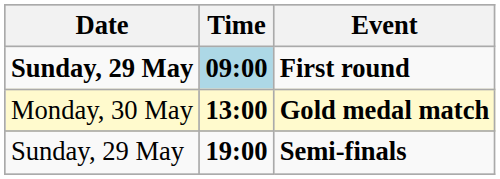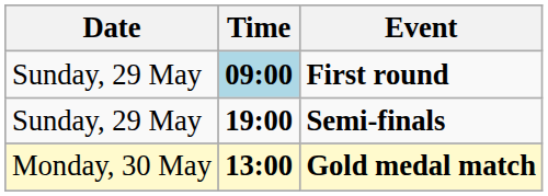 <table class = "wikitable">
 <tr>
 <th>Date</th>
 <th>Time</th>
 <th>Event</th>
 </tr>
 <tr>
-<td><strong>Sunday, 29 May</strong></td>
+<td>Sunday, 29 May</td>
 <td style="background: lightblue;"><strong>09:00</strong></td>
 <td><strong>First round</strong></td>
+</tr>
+<tr>
+<td>Sunday, 29 May</td>
+<td><strong>19:00</strong></td>
+<td><strong>Semi-finals</strong></td>
 </tr>
 <tr style="background-color:lemonchiffon;">
 <td>Monday, 30 May</td>
 <td><strong>13:00</strong></td>
 <td><strong>Gold medal match</strong></td>
 </tr>
-<tr>
-<td>Sunday, 29 May</td>
-<td><strong>19:00</strong></td>
-<td><strong>Semi-finals</strong></td>
-</tr>
 </table>
